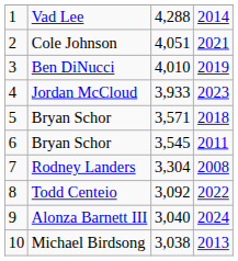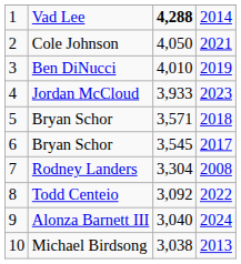 <table class="wikitable">
 <tr>
 </tr>
 <tr>
 <td>1</td>
 <td><a href='#'>Vad Lee</a></td>
-<td>4,288</td>
+<td><strong>4,288</strong></td>
 <td><a href='#'>2014</a></td>
 </tr>
 <tr>
 <td>2</td>
 <td>Cole Johnson</td>
-<td>4,051</td>
+<td>4,050</td>
 <td><a href='#'>2021</a></td>
 </tr>
 <tr>
 <td>3</td>
 <td><a href='#'>Ben DiNucci</a></td>
 <td>4,010</td>
 <td><a href='#'>2019</a></td>
 </tr>
 <tr>
 <td>4</td>
 <td><a href='#'>Jordan McCloud</a></td>
 <td><abbr>3,933</abbr></td>
 <td><a href='#'>2023</a></td>
 </tr>
 <tr>
 <td>5</td>
 <td>Bryan Schor</td>
 <td>3,571</td>
 <td><a href='#'>2018</a></td>
 </tr>
 <tr>
 <td>6</td>
 <td>Bryan Schor</td>
 <td>3,545</td>
-<td><a href='#'>2011</a></td>
+<td><a href='#'>2017</a></td>
 </tr>
 <tr>
 <td>7</td>
 <td><a href='#'>Rodney Landers</a></td>
 <td>3,304</td>
 <td><a href='#'>2008</a></td>
 </tr>
 <tr>
 <td>8</td>
 <td><a href='#'>Todd Centeio</a></td>
 <td><abbr>3,092</abbr></td>
 <td><a href='#'>2022</a></td>
 </tr>
 <tr>
 <td>9</td>
 <td><a href='#'>Alonza Barnett III</a></td>
 <td><abbr>3,040</abbr></td>
 <td><a href='#'>2024</a></td>
 </tr>
 <tr>
 <td>10</td>
 <td>Michael Birdsong</td>
 <td>3,038</td>
 <td><a href='#'>2013</a></td>
 </tr>
 </table>
